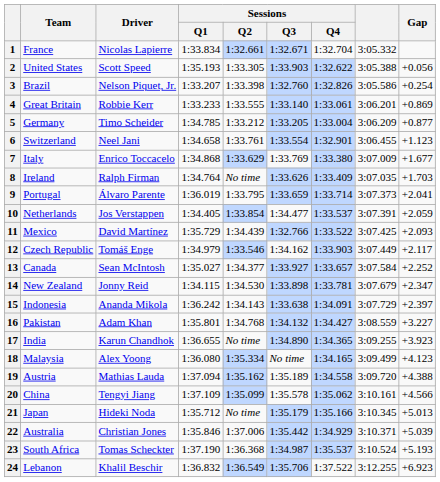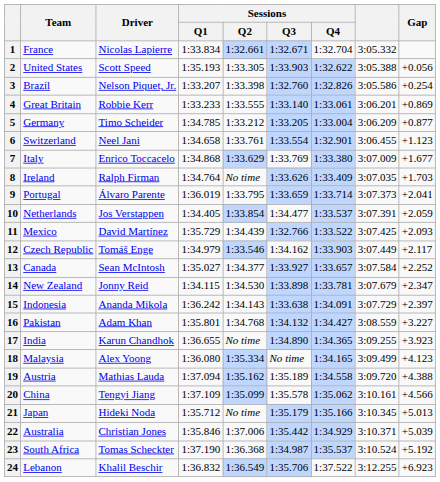 <table class="wikitable" style="font-size: 85%">
 <tr>
 <th rowspan=2></th>
 <th rowspan=2>Team</th>
 <th rowspan=2>Driver</th>
 <th colspan=4>Sessions</th>
 <th rowspan=2></th>
 <th rowspan=2>Gap</th>
 </tr>
 <tr>
 <th>Q1</th>
 <th>Q2</th>
 <th>Q3</th>
 <th>Q4</th>
 </tr>
 <tr>
 <th>1</th>
 <td> <a href='#'>France</a></td>
 <td><a href='#'>Nicolas Lapierre</a></td>
 <td>1:33.834</td>
 <td style="background:#BFD7FF;">1:32.661</td>
 <td style="background:#BFD7FF;">1:32.671</td>
 <td>1:32.704</td>
 <td>3:05.332</td>
 <td></td>
 </tr>
 <tr>
 <th>2</th>
 <td> <a href='#'>United States</a></td>
 <td><a href='#'>Scott Speed</a></td>
 <td>1:35.193</td>
 <td>1:33.305</td>
 <td style="background:#BFD7FF;">1:33.903</td>
 <td style="background:#BFD7FF;">1:32.622</td>
 <td>3:05.388</td>
 <td>+0.056</td>
 </tr>
 <tr>
 <th>3</th>
 <td> <a href='#'>Brazil</a></td>
 <td><a href='#'>Nelson Piquet, Jr.</a></td>
 <td>1:33.207</td>
 <td>1:33.398</td>
 <td style="background:#BFD7FF;">1:32.760</td>
 <td style="background:#BFD7FF;">1:32.826</td>
 <td>3:05.586</td>
 <td>+0.254</td>
 </tr>
 <tr>
 <th>4</th>
 <td> <a href='#'>Great Britain</a></td>
 <td><a href='#'>Robbie Kerr</a></td>
 <td>1:33.233</td>
 <td>1:33.555</td>
 <td style="background:#BFD7FF;">1:33.140</td>
 <td style="background:#BFD7FF;">1:33.061</td>
 <td>3:06.201</td>
 <td>+0.869</td>
 </tr>
 <tr>
 <th>5</th>
 <td> <a href='#'>Germany</a></td>
 <td><a href='#'>Timo Scheider</a></td>
 <td>1:34.785</td>
 <td>1:33.212</td>
 <td style="background:#BFD7FF;">1:33.205</td>
 <td style="background:#BFD7FF;">1:33.004</td>
 <td>3:06.209</td>
 <td>+0.877</td>
 </tr>
 <tr>
 <th>6</th>
 <td> <a href='#'>Switzerland</a></td>
 <td><a href='#'>Neel Jani</a></td>
 <td>1:34.658</td>
 <td>1:33.761</td>
 <td style="background:#BFD7FF;">1:33.554</td>
 <td style="background:#BFD7FF;">1:32.901</td>
 <td>3:06.455</td>
 <td>+1.123</td>
 </tr>
 <tr>
 <th>7</th>
 <td> <a href='#'>Italy</a></td>
 <td><a href='#'>Enrico Toccacelo</a></td>
 <td>1:34.868</td>
 <td style="background:#BFD7FF;">1:33.629</td>
 <td>1:33.769</td>
 <td style="background:#BFD7FF;">1:33.380</td>
 <td>3:07.009</td>
 <td>+1.677</td>
 </tr>
 <tr>
 <th>8</th>
 <td> <a href='#'>Ireland</a></td>
 <td><a href='#'>Ralph Firman</a></td>
 <td>1:34.764</td>
 <td><em>No time</em></td>
 <td style="background:#BFD7FF;">1:33.626</td>
 <td style="background:#BFD7FF;">1:33.409</td>
 <td>3:07.035</td>
 <td>+1.703</td>
 </tr>
 <tr>
 <th>9</th>
 <td> <a href='#'>Portugal</a></td>
 <td><a href='#'>Álvaro Parente</a></td>
 <td>1:36.019</td>
 <td>1:33.795</td>
 <td style="background:#BFD7FF;">1:33.659</td>
 <td style="background:#BFD7FF;">1:33.714</td>
 <td>3:07.373</td>
 <td>+2.041</td>
 </tr>
 <tr>
 <th>10</th>
 <td> <a href='#'>Netherlands</a></td>
 <td><a href='#'>Jos Verstappen</a></td>
 <td>1:34.405</td>
 <td style="background:#BFD7FF;">1:33.854</td>
 <td>1:34.477</td>
 <td style="background:#BFD7FF;">1:33.537</td>
 <td>3:07.391</td>
 <td>+2.059</td>
 </tr>
 <tr>
 <th>11</th>
 <td> <a href='#'>Mexico</a></td>
 <td><a href='#'>David Martínez</a></td>
 <td>1:35.729</td>
 <td>1:34.439</td>
 <td style="background:#BFD7FF;">1:32.766</td>
 <td style="background:#BFD7FF;">1:33.522</td>
 <td>3:07.425</td>
 <td>+2.093</td>
 </tr>
 <tr>
 <th>12</th>
 <td> <a href='#'>Czech Republic</a></td>
 <td><a href='#'>Tomáš Enge</a></td>
 <td>1:34.979</td>
 <td style="background:#BFD7FF;">1:33.546</td>
 <td>1:34.162</td>
 <td style="background:#BFD7FF;">1:33.903</td>
 <td>3:07.449</td>
 <td>+2.117</td>
 </tr>
 <tr>
 <th>13</th>
 <td> <a href='#'>Canada</a></td>
 <td><a href='#'>Sean McIntosh</a></td>
 <td>1:35.027</td>
 <td>1:34.377</td>
 <td style="background:#BFD7FF;">1:33.927</td>
 <td style="background:#BFD7FF;">1:33.657</td>
 <td>3:07.584</td>
 <td>+2.252</td>
 </tr>
 <tr>
 <th>14</th>
 <td> <a href='#'>New Zealand</a></td>
 <td><a href='#'>Jonny Reid</a></td>
 <td>1:34.115</td>
 <td>1:34.530</td>
 <td style="background:#BFD7FF;">1:33.898</td>
 <td style="background:#BFD7FF;">1:33.781</td>
 <td>3:07.679</td>
 <td>+2.347</td>
 </tr>
 <tr>
 <th>15</th>
 <td> <a href='#'>Indonesia</a></td>
 <td><a href='#'>Ananda Mikola</a></td>
 <td>1:36.242</td>
 <td>1:34.143</td>
 <td style="background:#BFD7FF;">1:33.638</td>
 <td style="background:#BFD7FF;">1:34.091</td>
 <td>3:07.729</td>
 <td>+2.397</td>
 </tr>
 <tr>
 <th>16</th>
 <td> <a href='#'>Pakistan</a></td>
 <td><a href='#'>Adam Khan</a></td>
 <td>1:35.801</td>
 <td>1:34.768</td>
 <td style="background:#BFD7FF;">1:34.132</td>
 <td style="background:#BFD7FF;">1:34.427</td>
 <td>3:08.559</td>
 <td>+3.227</td>
 </tr>
 <tr>
 <th>17</th>
 <td> <a href='#'>India</a></td>
 <td><a href='#'>Karun Chandhok</a></td>
 <td>1:36.655</td>
 <td><em>No time</em></td>
 <td style="background:#BFD7FF;">1:34.890</td>
 <td style="background:#BFD7FF;">1:34.365</td>
 <td>3:09.255</td>
 <td>+3.923</td>
 </tr>
 <tr>
 <th>18</th>
 <td> <a href='#'>Malaysia</a></td>
 <td><a href='#'>Alex Yoong</a></td>
 <td>1:36.080</td>
 <td style="background:#BFD7FF;">1:35.334</td>
 <td><em>No time</em></td>
 <td style="background:#BFD7FF;">1:34.165</td>
 <td>3:09.499</td>
 <td>+4.123</td>
 </tr>
 <tr>
 <th>19</th>
 <td> <a href='#'>Austria</a></td>
 <td><a href='#'>Mathias Lauda</a></td>
 <td>1:37.094</td>
 <td style="background:#BFD7FF;">1:35.162</td>
 <td>1:35.189</td>
 <td style="background:#BFD7FF;">1:34.558</td>
 <td>3:09.720</td>
 <td>+4.388</td>
 </tr>
 <tr>
 <th>20</th>
 <td> <a href='#'>China</a></td>
 <td><a href='#'>Tengyi Jiang</a></td>
 <td>1:37.109</td>
 <td style="background:#BFD7FF;">1:35.099</td>
 <td>1:35.578</td>
 <td style="background:#BFD7FF;">1:35.062</td>
 <td>3:10.161</td>
 <td>+4.566</td>
 </tr>
 <tr>
 <th>21</th>
 <td> <a href='#'>Japan</a></td>
 <td><a href='#'>Hideki Noda</a></td>
 <td>1:35.712</td>
 <td><em>No time</em></td>
 <td style="background:#BFD7FF;">1:35.179</td>
 <td style="background:#BFD7FF;">1:35.166</td>
 <td>3:10.345</td>
 <td>+5.013</td>
 </tr>
 <tr>
 <th>22</th>
 <td> <a href='#'>Australia</a></td>
 <td><a href='#'>Christian Jones</a></td>
 <td>1:35.846</td>
 <td>1:37.006</td>
 <td style="background:#BFD7FF;">1:35.442</td>
 <td style="background:#BFD7FF;">1:34.929</td>
 <td>3:10.371</td>
 <td>+5.039</td>
 </tr>
 <tr>
 <th>23</th>
 <td> <a href='#'>South Africa</a></td>
 <td><a href='#'>Tomas Scheckter</a></td>
 <td>1:37.190</td>
 <td>1:36.368</td>
 <td style="background:#BFD7FF;">1:34.987</td>
 <td style="background:#BFD7FF;">1:35.537</td>
 <td>3:10.524</td>
-<td>+5.193</td>
+<td>+5.192</td>
 </tr>
 <tr>
 <th>24</th>
 <td> <a href='#'>Lebanon</a></td>
 <td><a href='#'>Khalil Beschir</a></td>
 <td>1:36.832</td>
 <td style="background:#BFD7FF;">1:36.549</td>
 <td style="background:#BFD7FF;">1:35.706</td>
 <td>1:37.522</td>
 <td>3:12.255</td>
 <td>+6.923</td>
 </tr>
 </table>
